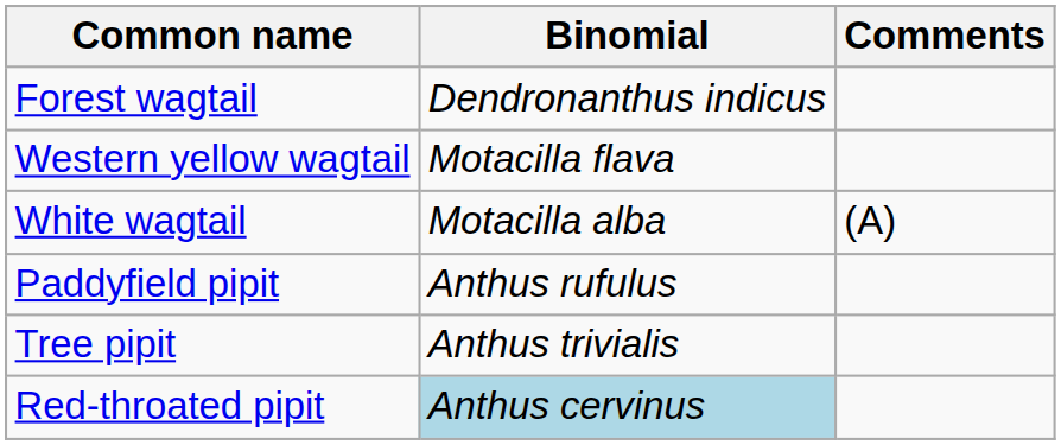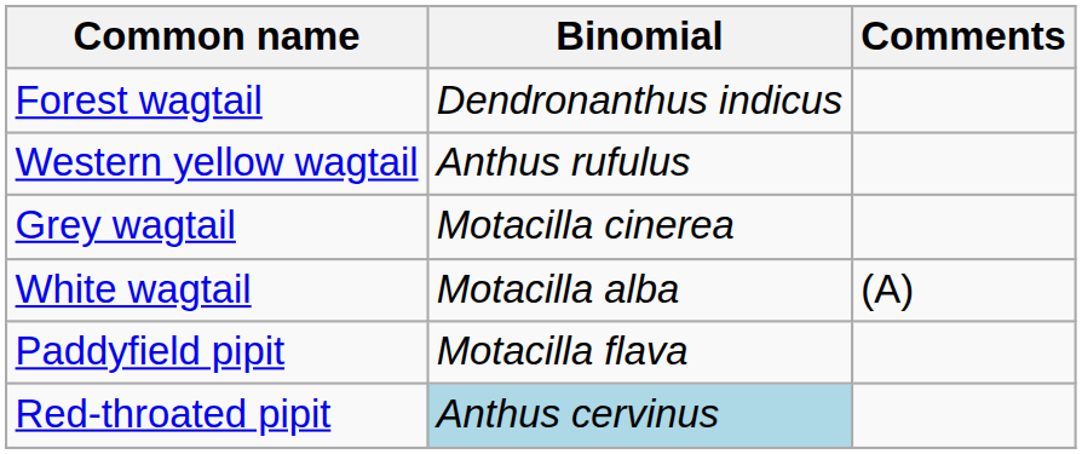 <table class="wikitable">
 <tr>
 <th>Common name</th>
 <th>Binomial</th>
 <th>Comments</th>
 </tr>
 <tr>
 <td><a href='#'>Forest wagtail</a></td>
 <td><em>Dendronanthus indicus</em></td>
 <td></td>
 </tr>
 <tr>
 <td><a href='#'>Western yellow wagtail</a></td>
-<td><em>Motacilla flava</em></td>
+<td><em>Anthus rufulus</em></td>
+<td></td>
+</tr>
+<tr>
+<td><a href='#'>Grey wagtail</a></td>
+<td><em>Motacilla cinerea</em></td>
 <td></td>
 </tr>
 <tr>
 <td><a href='#'>White wagtail</a></td>
 <td><em>Motacilla alba</em></td>
 <td>(A)</td>
 </tr>
 <tr>
 <td><a href='#'>Paddyfield pipit</a></td>
-<td><em>Anthus rufulus</em></td>
-<td></td>
-</tr>
-<tr>
-<td><a href='#'>Tree pipit</a></td>
-<td><em>Anthus trivialis</em></td>
+<td><em>Motacilla flava</em></td>
 <td></td>
 </tr>
 <tr>
 <td><a href='#'>Red-throated pipit</a></td>
 <td style="background: lightblue;"><em>Anthus cervinus</em></td>
 </tr>
 </table>
